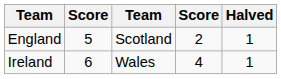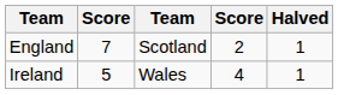 <table class="wikitable" style="text-align:center">
 <tr>
 <th>Team</th>
 <th>Score</th>
 <th>Team</th>
 <th>Score</th>
 <th>Halved</th>
 </tr>
 <tr>
 <td align=left> England</td>
-<td>5</td>
+<td>7</td>
 <td align=left> Scotland</td>
 <td>2</td>
 <td>1</td>
 </tr>
 <tr>
 <td align=left> Ireland</td>
-<td>6</td>
+<td>5</td>
 <td align=left> Wales</td>
 <td>4</td>
 <td>1</td>
 </tr>
 </table>
